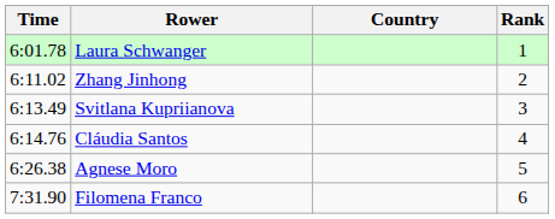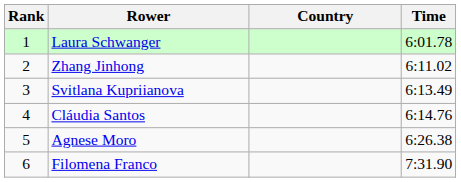 <table class="wikitable" style="text-align:center">
 <tr>
-<th width=5em>Time</th>
+<th>Rank</th>
 <th width=200>Rower</th>
 <th width=150>Country</th>
-<th>Rank</th>
+<th width=5em>Time</th>
 </tr>
 <tr bgcolor="#ccffcc">
-<td>6:01.78</td>
+<td>1</td>
 <td align=left><a href='#'>Laura Schwanger</a></td>
 <td align=left></td>
-<td>1</td>
+<td>6:01.78</td>
 </tr>
 <tr>
-<td>6:11.02</td>
+<td>2</td>
 <td align=left><a href='#'>Zhang Jinhong</a></td>
 <td align=left></td>
-<td>2</td>
+<td>6:11.02</td>
 </tr>
 <tr>
-<td>6:13.49</td>
+<td>3</td>
 <td align=left><a href='#'>Svitlana Kupriianova</a></td>
 <td align=left></td>
-<td>3</td>
+<td>6:13.49</td>
 </tr>
 <tr>
-<td>6:14.76</td>
+<td>4</td>
 <td align=left><a href='#'>Cláudia Santos</a></td>
 <td align=left></td>
-<td>4</td>
+<td>6:14.76</td>
 </tr>
 <tr>
-<td>6:26.38</td>
+<td>5</td>
 <td align=left><a href='#'>Agnese Moro</a></td>
 <td align=left></td>
-<td>5</td>
+<td>6:26.38</td>
 </tr>
 <tr>
-<td>7:31.90</td>
+<td>6</td>
 <td align=left><a href='#'>Filomena Franco</a></td>
 <td align=left></td>
-<td>6</td>
+<td>7:31.90</td>
 </tr>
 </table>
